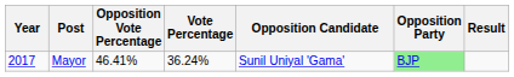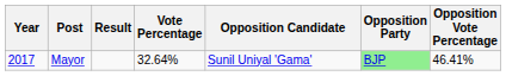 <table class="sortable wikitable">
 <tr>
 <th width=50>Year</th>
 <th width=50>Post</th>
-<th width=70>Opposition Vote Percentage</th>
+<th width=50>Result</th>
 <th width=70>Vote Percentage</th>
 <th width=200>Opposition Candidate</th>
 <th width=70>Opposition Party</th>
-<th width=50>Result</th>
+<th width=70>Opposition Vote Percentage</th>
 </tr>
 <tr>
 <td><a href='#'>2017</a></td>
 <td><a href='#'>Mayor</a></td>
-<td>46.41%</td>
-<td>36.24%</td>
+<td></td>
+<td>32.64%</td>
 <td><a href='#'>Sunil Uniyal 'Gama'</a></td>
 <td style="background: lightgreen;"><a href='#'>BJP</a></td>
-<td></td>
+<td>46.41%</td>
 </tr>
 </table>
